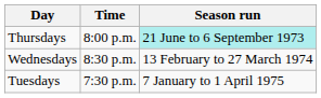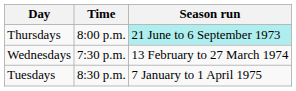 <table class="wikitable">
 <tr>
 <th>Day</th>
 <th>Time</th>
 <th>Season run</th>
 </tr>
 <tr>
 <td>Thursdays</td>
 <td>8:00 p.m.</td>
 <td style="background: paleturquoise;">21 June to 6 September 1973</td>
 </tr>
 <tr>
 <td>Wednesdays</td>
-<td>8:30 p.m.</td>
+<td>7:30 p.m.</td>
 <td>13 February to 27 March 1974</td>
 </tr>
 <tr>
 <td>Tuesdays</td>
-<td>7:30 p.m.</td>
+<td>8:30 p.m.</td>
 <td>7 January to 1 April 1975</td>
 </tr>
 </table>
